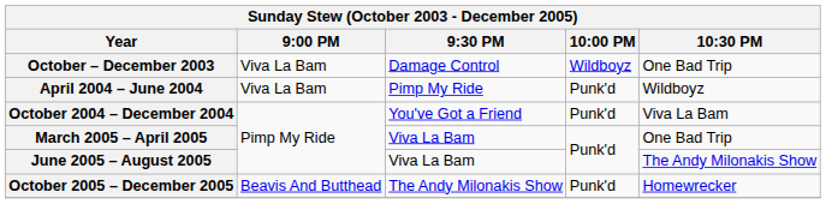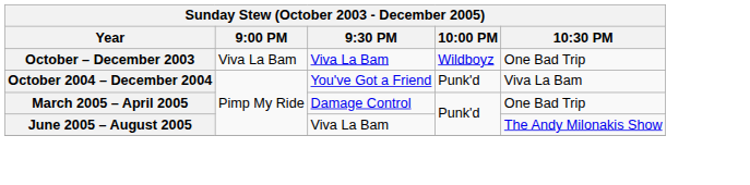 <table class="wikitable">
 <tr>
 <th colspan="5">Sunday Stew (October 2003 - December 2005)</th>
 </tr>
 <tr>
 <th>Year</th>
 <th>9:00 PM</th>
 <th>9:30 PM</th>
 <th>10:00 PM</th>
 <th>10:30 PM</th>
 </tr>
 <tr>
 <th scope="row">October – December 2003</th>
 <td>Viva La Bam</td>
-<td><a href='#'>Damage Control</a></td>
+<td><a href='#'>Viva La Bam</a></td>
 <td><a href='#'>Wildboyz</a></td>
 <td>One Bad Trip</td>
-</tr>
-<tr>
-<th scope="row">April 2004 – June 2004</th>
-<td>Viva La Bam</td>
-<td><a href='#'>Pimp My Ride</a></td>
-<td>Punk'd</td>
-<td>Wildboyz</td>
 </tr>
 <tr>
 <th scope="row">October 2004 – December 2004</th>
 <td rowspan="3">Pimp My Ride</td>
 <td><a href='#'>You've Got a Friend</a></td>
 <td>Punk'd</td>
 <td>Viva La Bam</td>
 </tr>
 <tr>
 <th scope="row">March 2005 – April 2005</th>
-<td><a href='#'>Viva La Bam</a></td>
+<td><a href='#'>Damage Control</a></td>
 <td rowspan="2">Punk'd</td>
 <td>One Bad Trip</td>
 </tr>
 <tr>
 <th scope="row">June 2005 – August 2005</th>
 <td>Viva La Bam</td>
 <td><a href='#'>The Andy Milonakis Show</a></td>
 </tr>
 <tr>
-<th scope="row">October 2005 – December 2005</th>
-<td><a href='#'>Beavis And Butthead</a></td>
-<td><a href='#'>The Andy Milonakis Show</a></td>
-<td>Punk'd</td>
-<td><a href='#'>Homewrecker</a></td>
-</tr>
-<tr>
 </tr>
 </table>
